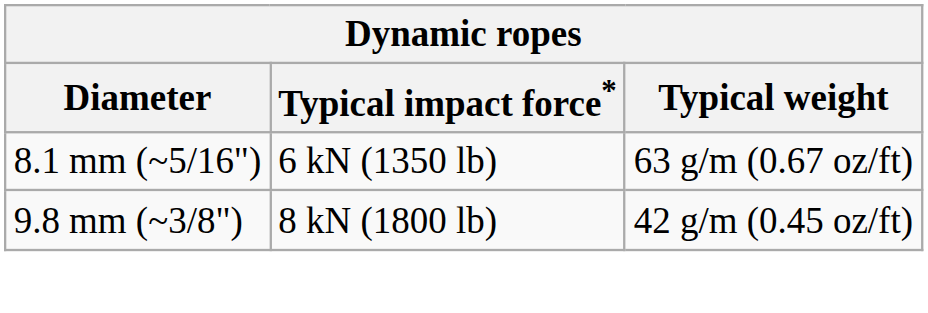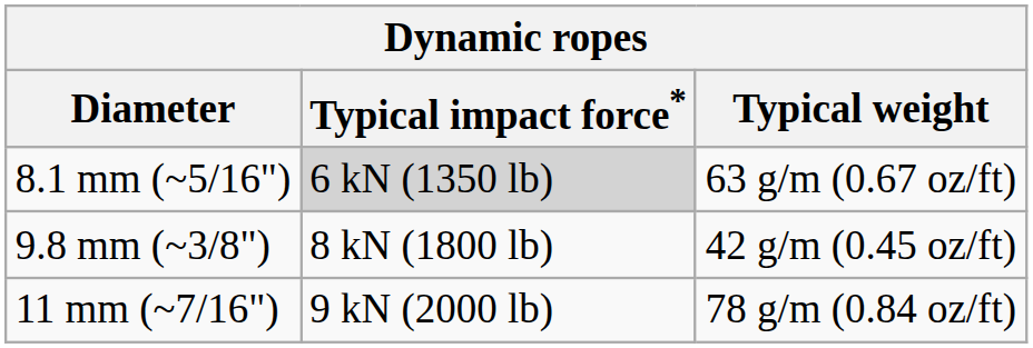 <table class="wikitable">
 <tr>
 <th colspan=3>Dynamic ropes</th>
 </tr>
 <tr>
 <th>Diameter</th>
 <th>Typical impact force<sup>*</sup></th>
 <th>Typical weight</th>
 </tr>
 <tr>
 <td>8.1 mm (~5/16")</td>
-<td>6 kN (1350 lb)</td>
+<td style="background: lightgrey;">6 kN (1350 lb)</td>
 <td>63 g/m (0.67 oz/ft)</td>
 </tr>
 <tr>
 <td>9.8 mm (~3/8")</td>
 <td>8 kN (1800 lb)</td>
 <td>42 g/m (0.45 oz/ft)</td>
 </tr>
+<tr>
+<td>11 mm  (~7/16")</td>
+<td>9 kN (2000 lb)</td>
+<td>78 g/m (0.84 oz/ft)</td>
+</tr>
 </table>
